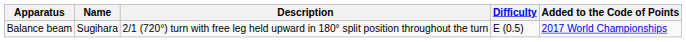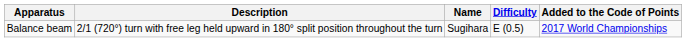 <table class="wikitable">
 <tr>
 <th>Apparatus</th>
+<th>Description</th>
 <th>Name</th>
-<th>Description</th>
 <th><a href='#'>Difficulty</a></th>
 <th>Added to the Code of Points</th>
 </tr>
 <tr>
 <td>Balance beam</td>
+<td>2/1 (720°) turn with free leg held upward in 180° split position throughout the turn</td>
 <td>Sugihara</td>
-<td>2/1 (720°) turn with free leg held upward in 180° split position throughout the turn</td>
 <td>E (0.5)</td>
 <td><a href='#'>2017 World Championships</a></td>
 </tr>
 </table>
